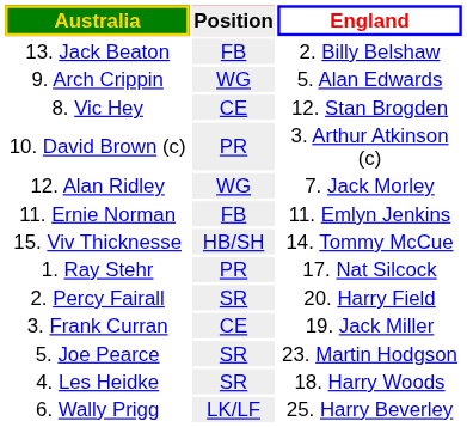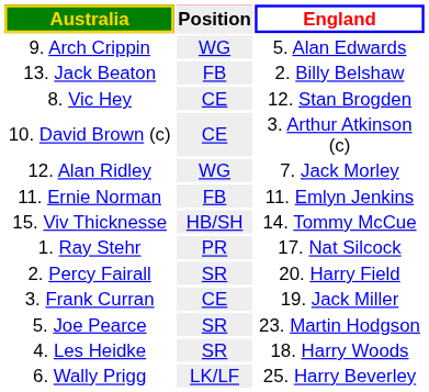 <table style="float:right; font-size:90%; margin-left:1em; text-align:center">
 <tr style="background:#f03;">
 <th align="centre" style="width:126px; border:2px solid gold; background:green; color:gold;">Australia</th>
 <th style="background:#eee; color:black;">Position</th>
 <th align="centre"  style="width:126px; border:2px solid blue; background:white; color:red;">England</th>
 </tr>
 <tr>
+<td>9. <a href='#'>Arch Crippin</a></td>
+<td style="background:#eee;"><a href='#'>WG</a></td>
+<td>5. <a href='#'>Alan Edwards</a></td>
+</tr>
+<tr>
 <td>13. <a href='#'>Jack Beaton</a></td>
 <td style="background:#eee;"><a href='#'>FB</a></td>
 <td>2. <a href='#'>Billy Belshaw</a></td>
-</tr>
-<tr>
-<td>9. <a href='#'>Arch Crippin</a></td>
-<td style="background:#eee;"><a href='#'>WG</a></td>
-<td>5. <a href='#'>Alan Edwards</a></td>
 </tr>
 <tr>
 <td>8. <a href='#'>Vic Hey</a></td>
 <td style="background:#eee;"><a href='#'>CE</a></td>
 <td>12. <a href='#'>Stan Brogden</a></td>
 </tr>
 <tr>
 <td>10. <a href='#'>David Brown</a> (c)</td>
-<td style="background:#eee;"><a href='#'>PR</a></td>
+<td style="background:#eee;"><a href='#'>CE</a></td>
 <td>3. <a href='#'>Arthur Atkinson</a> (c)</td>
 </tr>
 <tr>
 <td>12. <a href='#'>Alan Ridley</a></td>
 <td style="background:#eee;"><a href='#'>WG</a></td>
 <td>7. <a href='#'>Jack Morley</a></td>
 </tr>
 <tr>
 <td>11. <a href='#'>Ernie Norman</a></td>
 <td style="background:#eee;"><a href='#'>FB</a></td>
 <td>11. <a href='#'>Emlyn Jenkins</a></td>
 </tr>
 <tr>
 <td>15. <a href='#'>Viv Thicknesse</a></td>
 <td style="background:#eee;"><a href='#'>HB/SH</a></td>
 <td>14. <a href='#'>Tommy McCue</a></td>
 </tr>
 <tr>
 <td>1. <a href='#'>Ray Stehr</a></td>
 <td style="background:#eee;"><a href='#'>PR</a></td>
 <td>17. <a href='#'>Nat Silcock</a></td>
 </tr>
 <tr>
 <td>2. <a href='#'>Percy Fairall</a></td>
 <td style="background:#eee;"><a href='#'>SR</a></td>
 <td>20. <a href='#'>Harry Field</a></td>
 </tr>
 <tr>
 <td>3. <a href='#'>Frank Curran</a></td>
 <td style="background:#eee;"><a href='#'>CE</a></td>
 <td>19. <a href='#'>Jack Miller</a></td>
 </tr>
 <tr>
 <td>5. <a href='#'>Joe Pearce</a></td>
 <td style="background:#eee;"><a href='#'>SR</a></td>
 <td>23. <a href='#'>Martin Hodgson</a></td>
 </tr>
 <tr>
 <td>4. <a href='#'>Les Heidke</a></td>
 <td style="background:#eee;"><a href='#'>SR</a></td>
 <td>18. <a href='#'>Harry Woods</a></td>
 </tr>
 <tr>
 <td>6. <a href='#'>Wally Prigg</a></td>
 <td style="background:#eee;"><a href='#'>LK/LF</a></td>
 <td>25. <a href='#'>Harry Beverley</a></td>
 </tr>
 </table>
